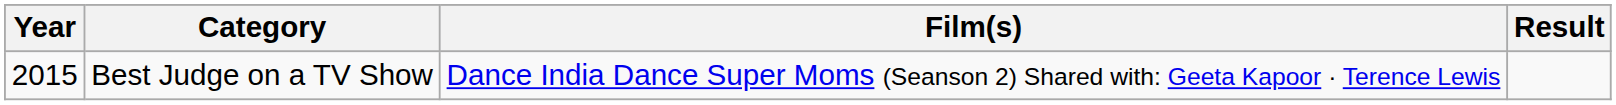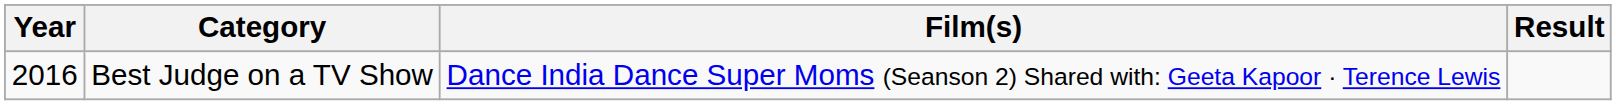 <table class="wikitable">
 <tr style="background:#ebf5ff;">
 <th>Year</th>
 <th>Category</th>
 <th>Film(s)</th>
 <th>Result</th>
 </tr>
 <tr>
-<td>2015</td>
+<td>2016</td>
 <td>Best Judge on a TV Show</td>
 <td><a href='#'>Dance India Dance Super Moms</a> <small>(Seanson 2) Shared with: <a href='#'>Geeta Kapoor</a> · <a href='#'>Terence Lewis</a></small></td>
 <td></td>
 </tr>
 </table>
